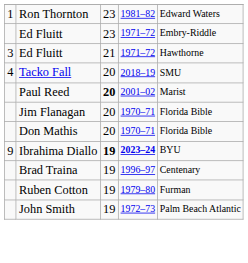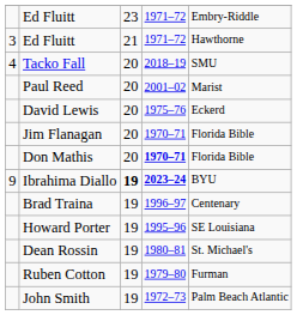 <table class="wikitable">
 <tr>
-</tr>
-<tr>
-<td>1</td>
-<td>Ron Thornton</td>
-<td>23</td>
-<td style="font-size:80%;"><a href='#'>1981–82</a></td>
-<td style="font-size:80%;">Edward Waters</td>
 </tr>
 <tr>
 <td></td>
 <td>Ed Fluitt</td>
 <td>23</td>
 <td style="font-size:80%;"><a href='#'>1971–72</a></td>
 <td style="font-size:80%;">Embry-Riddle</td>
 </tr>
 <tr>
 <td>3</td>
 <td>Ed Fluitt</td>
 <td>21</td>
 <td style="font-size:80%;"><a href='#'>1971–72</a></td>
 <td style="font-size:80%;">Hawthorne</td>
 </tr>
 <tr>
 <td>4</td>
 <td><a href='#'>Tacko Fall</a></td>
 <td>20</td>
 <td style="font-size:80%;"><a href='#'>2018–19</a></td>
 <td style="font-size:80%;">SMU</td>
 </tr>
 <tr>
 <td></td>
 <td>Paul Reed</td>
-<td><strong>20</strong></td>
+<td>20</td>
 <td style="font-size:80%;"><a href='#'>2001–02</a></td>
 <td style="font-size:80%;">Marist</td>
+</tr>
+<tr>
+<td></td>
+<td>David Lewis</td>
+<td>20</td>
+<td style="font-size:80%;"><a href='#'>1975–76</a></td>
+<td style="font-size:80%;">Eckerd</td>
 </tr>
 <tr>
 <td></td>
 <td>Jim Flanagan</td>
 <td>20</td>
 <td style="font-size:80%;"><a href='#'>1970–71</a></td>
 <td style="font-size:80%;">Florida Bible</td>
 </tr>
 <tr>
 <td></td>
 <td>Don Mathis</td>
 <td>20</td>
-<td style="font-size:80%;"><a href='#'>1970–71</a></td>
+<td style="font-size:80%;"><strong><a href='#'>1970–71</a></strong></td>
 <td style="font-size:80%;">Florida Bible</td>
 </tr>
 <tr>
 <td>9</td>
 <td>Ibrahima Diallo</td>
 <td><strong>19</strong></td>
 <td style="font-size:80%;"><strong><a href='#'>2023–24</a></strong></td>
 <td style="font-size:80%;">BYU</td>
 </tr>
 <tr>
 <td></td>
 <td>Brad Traina</td>
 <td>19</td>
 <td style="font-size:80%;"><a href='#'>1996–97</a></td>
 <td style="font-size:80%;">Centenary</td>
 </tr>
 <tr>
 <td></td>
+<td>Howard Porter</td>
+<td>19</td>
+<td style="font-size:80%;"><a href='#'>1995–96</a></td>
+<td style="font-size:80%;">SE Louisiana</td>
+</tr>
+<tr>
+<td></td>
+<td>Dean Rossin</td>
+<td>19</td>
+<td style="font-size:80%;"><a href='#'>1980–81</a></td>
+<td style="font-size:80%;">St. Michael's</td>
+</tr>
+<tr>
+<td></td>
 <td>Ruben Cotton</td>
 <td>19</td>
 <td style="font-size:80%;"><a href='#'>1979–80</a></td>
 <td style="font-size:80%;">Furman</td>
 </tr>
 <tr>
 <td></td>
 <td>John Smith</td>
 <td>19</td>
 <td style="font-size:80%;"><a href='#'>1972–73</a></td>
 <td style="font-size:80%;">Palm Beach Atlantic</td>
 </tr>
 </table>
